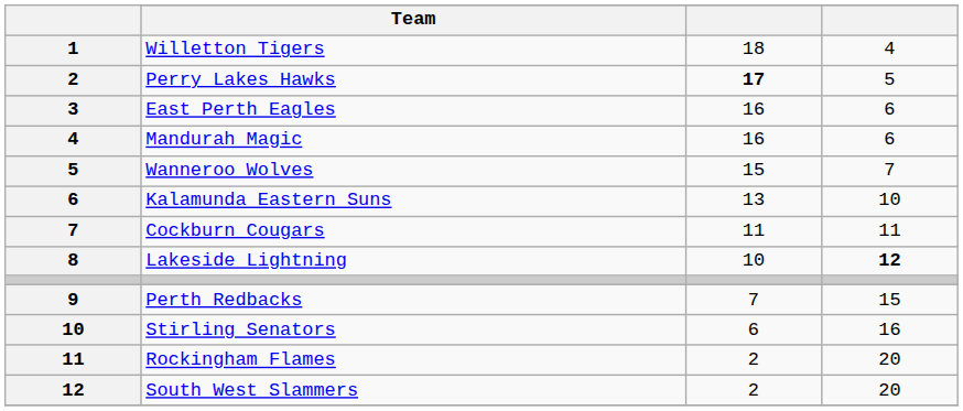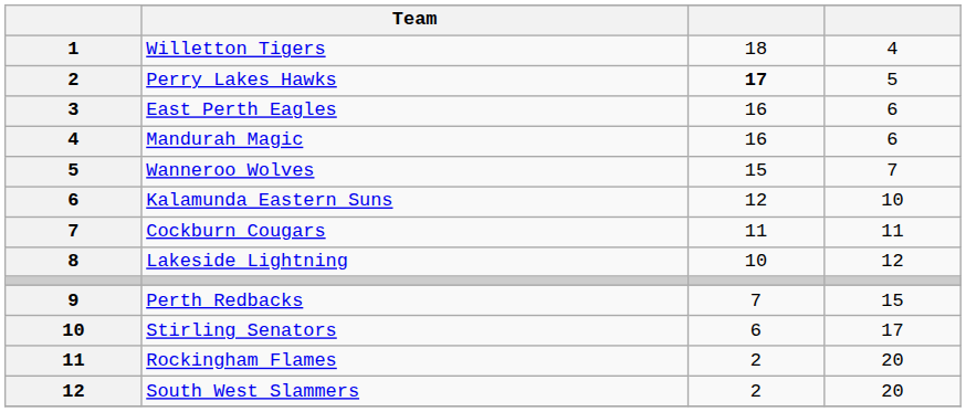 <table class="wikitable" width="50%" style="font-size:95%; text-align:center">
 <tr>
 <th width="5%" rowspan=2></th>
 </tr>
 <tr>
 <th width="20%">Team</th>
 <th width="5%"></th>
 <th width="5%"></th>
 </tr>
 <tr>
 <th>1</th>
 <td align=left><a href='#'>Willetton Tigers</a></td>
 <td>18</td>
 <td>4</td>
 </tr>
 <tr>
 <th>2</th>
 <td align=left><a href='#'>Perry Lakes Hawks</a></td>
 <td><strong>17</strong></td>
 <td>5</td>
 </tr>
 <tr>
 <th>3</th>
 <td align=left><a href='#'>East Perth Eagles</a></td>
 <td>16</td>
 <td>6</td>
 </tr>
 <tr>
 <th>4</th>
 <td align=left><a href='#'>Mandurah Magic</a></td>
 <td>16</td>
 <td>6</td>
 </tr>
 <tr>
 <th>5</th>
 <td align=left><a href='#'>Wanneroo Wolves</a></td>
 <td>15</td>
 <td>7</td>
 </tr>
 <tr>
 <th>6</th>
 <td align=left><a href='#'>Kalamunda Eastern Suns</a></td>
-<td>13</td>
+<td>12</td>
 <td>10</td>
 </tr>
 <tr>
 <th>7</th>
 <td align=left><a href='#'>Cockburn Cougars</a></td>
 <td>11</td>
 <td>11</td>
 </tr>
 <tr>
 <th>8</th>
 <td align=left><a href='#'>Lakeside Lightning</a></td>
 <td>10</td>
-<td><strong>12</strong></td>
+<td>12</td>
 </tr>
 <tr bgcolor="#cccccc">
 <td></td>
 <td></td>
 <td></td>
 <td></td>
 </tr>
 <tr>
 <th>9</th>
 <td align=left><a href='#'>Perth Redbacks</a></td>
 <td>7</td>
 <td>15</td>
 </tr>
 <tr>
 <th>10</th>
 <td align=left><a href='#'>Stirling Senators</a></td>
 <td>6</td>
-<td>16</td>
+<td>17</td>
 </tr>
 <tr>
 <th>11</th>
 <td align=left><a href='#'>Rockingham Flames</a></td>
 <td>2</td>
 <td>20</td>
 </tr>
 <tr>
 <th>12</th>
 <td align=left><a href='#'>South West Slammers</a></td>
 <td>2</td>
 <td>20</td>
 </tr>
 <tr>
 </tr>
 </table>
